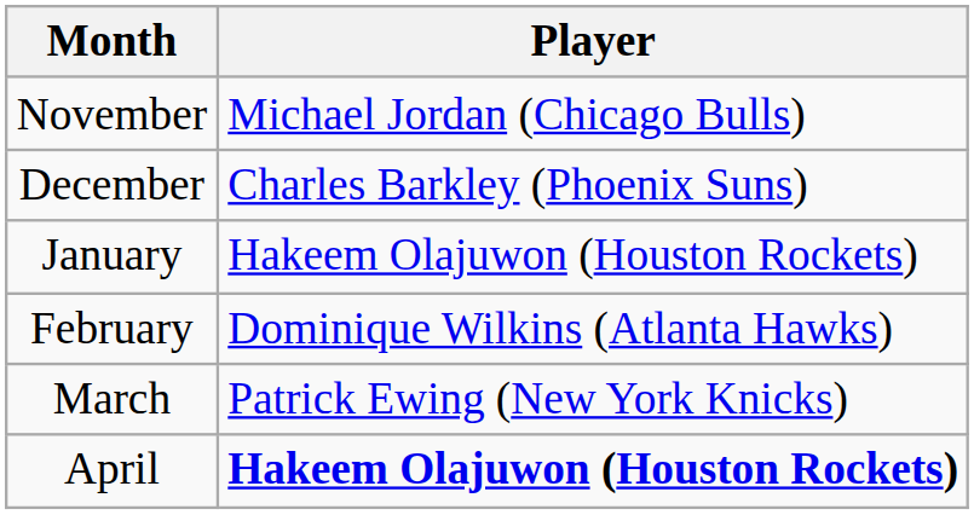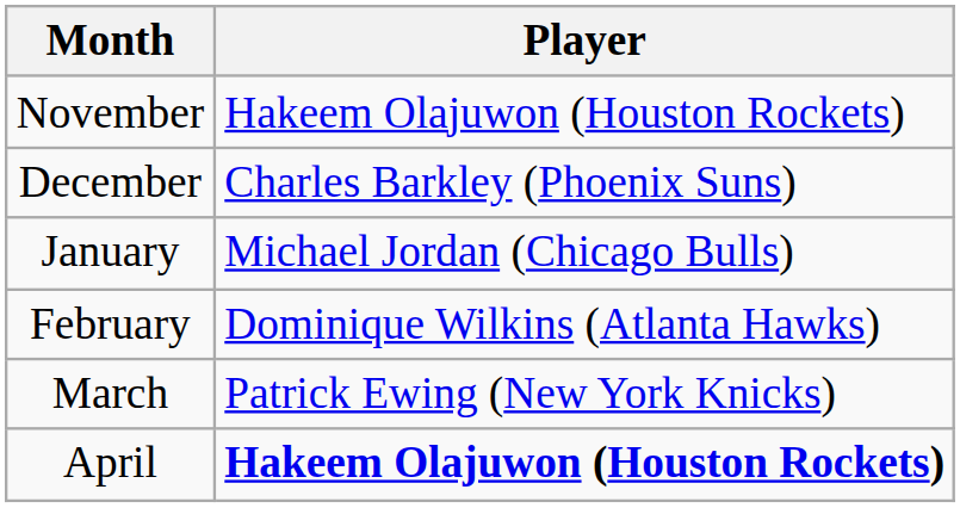 <table class="wikitable">
 <tr>
 <th>Month</th>
 <th>Player</th>
 </tr>
 <tr>
 <td align=center>November</td>
-<td><a href='#'>Michael Jordan</a> (<a href='#'>Chicago Bulls</a>)</td>
+<td><a href='#'>Hakeem Olajuwon</a> (<a href='#'>Houston Rockets</a>)</td>
 </tr>
 <tr>
 <td align=center>December</td>
 <td><a href='#'>Charles Barkley</a> (<a href='#'>Phoenix Suns</a>)</td>
 </tr>
 <tr>
 <td align=center>January</td>
-<td><a href='#'>Hakeem Olajuwon</a> (<a href='#'>Houston Rockets</a>)</td>
+<td><a href='#'>Michael Jordan</a> (<a href='#'>Chicago Bulls</a>)</td>
 </tr>
 <tr>
 <td align=center>February</td>
 <td><a href='#'>Dominique Wilkins</a> (<a href='#'>Atlanta Hawks</a>)</td>
 </tr>
 <tr>
 <td align=center>March</td>
 <td><a href='#'>Patrick Ewing</a> (<a href='#'>New York Knicks</a>)</td>
 </tr>
 <tr>
 <td align=center>April</td>
 <td><strong><a href='#'>Hakeem Olajuwon</a> (<a href='#'>Houston Rockets</a>)</strong></td>
 </tr>
 </table>
